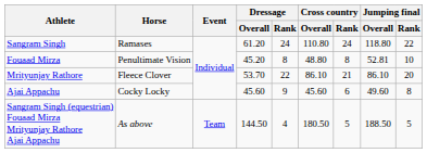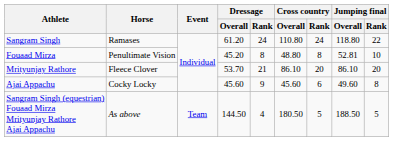 <table class="wikitable" style="text-align:center; font-size:90%">
 <tr>
 <th rowspan=2>Athlete</th>
 <th rowspan=2>Horse</th>
 <th rowspan=2>Event</th>
 <th colspan=2>Dressage</th>
 <th colspan=2>Cross country</th>
 <th colspan=2>Jumping final</th>
 </tr>
 <tr>
 <th>Overall</th>
 <th>Rank</th>
 <th>Overall</th>
 <th>Rank</th>
 <th>Overall</th>
 <th>Rank</th>
 </tr>
 <tr>
 <td align=left><a href='#'>Sangram Singh</a></td>
 <td align=left>Ramases</td>
 <td align=left rowspan=4><a href='#'>Individual</a></td>
 <td>61.20</td>
 <td>24</td>
 <td>110.80</td>
 <td>24</td>
 <td>118.80</td>
 <td>22</td>
 </tr>
 <tr>
 <td align=left><a href='#'>Fouaad Mirza</a></td>
 <td align=left>Penultimate Vision</td>
 <td>45.20</td>
 <td>8</td>
 <td>48.80</td>
 <td>8</td>
 <td>52.81</td>
 <td>10</td>
 </tr>
 <tr>
 <td align=left><a href='#'>Mrityunjay Rathore</a></td>
 <td align=left>Fleece Clover</td>
 <td>53.70</td>
-<td>22</td>
+<td>21</td>
 <td>86.10</td>
-<td>21</td>
+<td>20</td>
 <td>86.10</td>
 <td>20</td>
 </tr>
 <tr>
 <td align=left><a href='#'>Ajai Appachu</a></td>
 <td align=left>Cocky Locky</td>
 <td>45.60</td>
 <td>9</td>
 <td>45.60</td>
 <td>6</td>
 <td>49.60</td>
 <td>8</td>
 </tr>
 <tr>
 <td align=left><a href='#'>Sangram Singh (equestrian)</a><br><a href='#'>Fouaad Mirza</a><br><a href='#'>Mrityunjay Rathore</a><br><a href='#'>Ajai Appachu</a></td>
 <td align=left><em>As above</em></td>
 <td><a href='#'>Team</a></td>
 <td>144.50</td>
 <td>4</td>
 <td>180.50</td>
 <td>5</td>
 <td>188.50</td>
 <td>5</td>
 </tr>
 </table>
